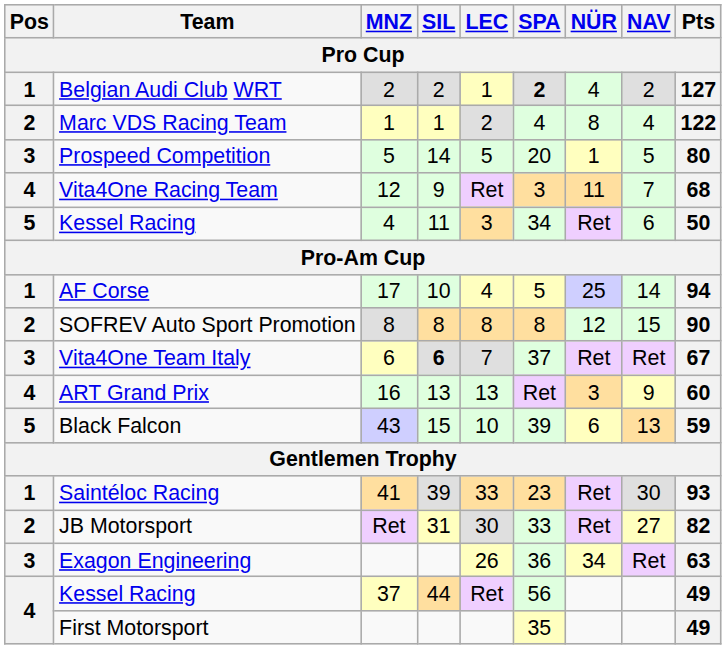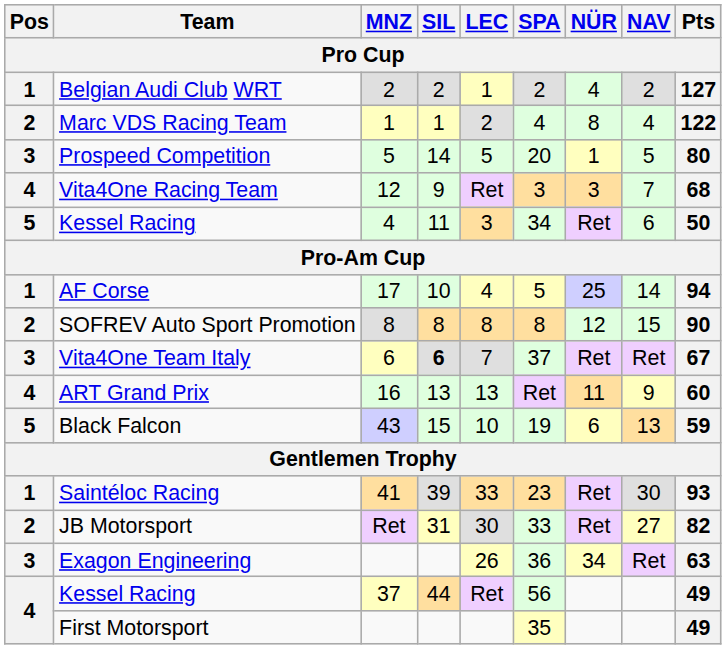 <table class="wikitable" style="font-size: 85%; text-align: center;">
 <tr valign="top">
 <th valign="middle">Pos</th>
 <th valign="middle">Team</th>
 <th><a href='#'>MNZ</a><br></th>
 <th><a href='#'>SIL</a><br></th>
 <th><a href='#'>LEC</a><br></th>
 <th><a href='#'>SPA</a><br></th>
 <th><a href='#'>NÜR</a><br></th>
 <th><a href='#'>NAV</a><br></th>
 <th valign="middle">Pts</th>
 </tr>
 <tr>
 <th colspan=9>Pro Cup</th>
 </tr>
 <tr>
 <th>1</th>
 <td align=left> <a href='#'>Belgian Audi Club</a> <a href='#'>WRT</a></td>
 <td style="background:#DFDFDF;">2</td>
 <td style="background:#DFDFDF;">2</td>
 <td style="background:#FFFFBF;">1</td>
-<td style="background:#DFDFDF;"><strong>2</strong></td>
+<td style="background:#DFDFDF;">2</td>
 <td style="background:#DFFFDF;">4</td>
 <td style="background:#DFDFDF;">2</td>
 <th>127</th>
 </tr>
 <tr>
 <th>2</th>
 <td align=left> <a href='#'>Marc VDS Racing Team</a></td>
 <td style="background:#FFFFBF;">1</td>
 <td style="background:#FFFFBF;">1</td>
 <td style="background:#DFDFDF;">2</td>
 <td style="background:#DFFFDF;">4</td>
 <td style="background:#DFFFDF;">8</td>
 <td style="background:#DFFFDF;">4</td>
 <th>122</th>
 </tr>
 <tr>
 <th>3</th>
 <td align=left> <a href='#'>Prospeed Competition</a></td>
 <td style="background:#DFFFDF;">5</td>
 <td style="background:#DFFFDF;">14</td>
 <td style="background:#DFFFDF;">5</td>
 <td style="background:#DFFFDF;">20</td>
 <td style="background:#FFFFBF;">1</td>
 <td style="background:#DFFFDF;">5</td>
 <th>80</th>
 </tr>
 <tr>
 <th>4</th>
 <td align=left> <a href='#'>Vita4One Racing Team</a></td>
 <td style="background:#DFFFDF;">12</td>
 <td style="background:#DFFFDF;">9</td>
 <td style="background:#EFCFFF;">Ret</td>
 <td style="background:#FFDF9F;">3</td>
-<td style="background:#FFDF9F;">11</td>
+<td style="background:#FFDF9F;">3</td>
 <td style="background:#DFFFDF;">7</td>
 <th>68</th>
 </tr>
 <tr>
 <th>5</th>
 <td align=left> <a href='#'>Kessel Racing</a></td>
 <td style="background:#DFFFDF;">4</td>
 <td style="background:#DFFFDF;">11</td>
 <td style="background:#FFDF9F;">3</td>
 <td style="background:#DFFFDF;">34</td>
 <td style="background:#EFCFFF;">Ret</td>
 <td style="background:#DFFFDF;">6</td>
 <th>50</th>
 </tr>
 <tr>
 <th colspan=9>Pro-Am Cup</th>
 </tr>
 <tr>
 <th>1</th>
 <td align=left> <a href='#'>AF Corse</a></td>
 <td style="background:#DFFFDF;">17</td>
 <td style="background:#DFFFDF;">10</td>
 <td style="background:#FFFFBF;">4</td>
 <td style="background:#FFFFBF;">5</td>
 <td style="background:#CFCFFF;">25</td>
 <td style="background:#DFFFDF;">14</td>
 <th>94</th>
 </tr>
 <tr>
 <th>2</th>
 <td align=left> SOFREV Auto Sport Promotion</td>
 <td style="background:#DFDFDF;">8</td>
 <td style="background:#FFDF9F;">8</td>
 <td style="background:#FFDF9F;">8</td>
 <td style="background:#FFDF9F;">8</td>
 <td style="background:#DFFFDF;">12</td>
 <td style="background:#DFFFDF;">15</td>
 <th>90</th>
 </tr>
 <tr>
 <th>3</th>
 <td align=left> <a href='#'>Vita4One Team Italy</a></td>
 <td style="background:#FFFFBF;">6</td>
 <td style="background:#DFDFDF;"><strong>6</strong></td>
 <td style="background:#DFDFDF;">7</td>
 <td style="background:#DFFFDF;">37</td>
 <td style="background:#EFCFFF;">Ret</td>
 <td style="background:#EFCFFF;">Ret</td>
 <th>67</th>
 </tr>
 <tr>
 <th>4</th>
 <td align=left> <a href='#'>ART Grand Prix</a></td>
 <td style="background:#DFFFDF;">16</td>
 <td style="background:#DFFFDF;">13</td>
 <td style="background:#DFFFDF;">13</td>
 <td style="background:#EFCFFF;">Ret</td>
-<td style="background:#FFDF9F;">3</td>
+<td style="background:#FFDF9F;">11</td>
 <td style="background:#FFFFBF;">9</td>
 <th>60</th>
 </tr>
 <tr>
 <th>5</th>
 <td align=left> Black Falcon</td>
 <td style="background:#CFCFFF;">43</td>
 <td style="background:#DFFFDF;">15</td>
 <td style="background:#DFFFDF;">10</td>
-<td style="background:#DFFFDF;">39</td>
+<td style="background:#DFFFDF;">19</td>
 <td style="background:#FFFFBF;">6</td>
 <td style="background:#FFDF9F;">13</td>
 <th>59</th>
 </tr>
 <tr>
 <th colspan=9>Gentlemen Trophy</th>
 </tr>
 <tr>
 <th>1</th>
 <td align=left> <a href='#'>Saintéloc Racing</a></td>
 <td style="background:#FFDF9F;">41</td>
 <td style="background:#DFDFDF;">39</td>
 <td style="background:#FFDF9F;">33</td>
 <td style="background:#FFDF9F;">23</td>
 <td style="background:#EFCFFF;">Ret</td>
 <td style="background:#DFDFDF;">30</td>
 <th>93</th>
 </tr>
 <tr>
 <th>2</th>
 <td align=left> JB Motorsport</td>
 <td style="background:#EFCFFF;">Ret</td>
 <td style="background:#FFFFBF;">31</td>
 <td style="background:#DFDFDF;">30</td>
 <td style="background:#DFFFDF;">33</td>
 <td style="background:#EFCFFF;">Ret</td>
 <td style="background:#FFFFBF;">27</td>
 <th>82</th>
 </tr>
 <tr>
 <th>3</th>
 <td align=left> <a href='#'>Exagon Engineering</a></td>
 <td></td>
 <td></td>
 <td style="background:#FFFFBF;">26</td>
 <td style="background:#DFFFDF;">36</td>
 <td style="background:#FFFFBF;">34</td>
 <td style="background:#EFCFFF;">Ret</td>
 <th>63</th>
 </tr>
 <tr>
 <th rowspan=2>4</th>
 <td align=left> <a href='#'>Kessel Racing</a></td>
 <td style="background:#FFFFBF;">37</td>
 <td style="background:#FFDF9F;">44</td>
 <td style="background:#EFCFFF;">Ret</td>
 <td style="background:#DFFFDF;">56</td>
 <td></td>
 <td></td>
 <th>49</th>
 </tr>
 <tr>
 <td align=left> First Motorsport</td>
 <td></td>
 <td></td>
 <td></td>
 <td style="background:#FFFFBF;">35</td>
 <td></td>
 <td></td>
 <th>49</th>
 </tr>
 </table>
